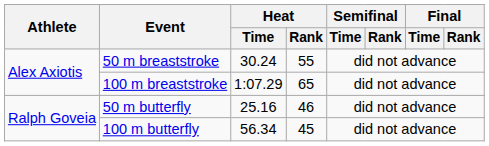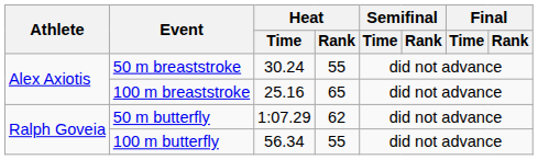 <table class=wikitable style="font-size:90%">
 <tr>
 <th rowspan="2">Athlete</th>
 <th rowspan="2">Event</th>
 <th colspan="2">Heat</th>
 <th colspan="2">Semifinal</th>
 <th colspan="2">Final</th>
 </tr>
 <tr style="font-size:95%">
 <th>Time</th>
 <th>Rank</th>
 <th>Time</th>
 <th>Rank</th>
 <th>Time</th>
 <th>Rank</th>
 </tr>
 <tr align=center>
 <td align=left rowspan=2><a href='#'>Alex Axiotis</a></td>
 <td align=left><a href='#'>50 m breaststroke</a></td>
 <td>30.24</td>
 <td>55</td>
 <td colspan=4>did not advance</td>
 </tr>
 <tr align=center>
 <td align=left><a href='#'>100 m breaststroke</a></td>
-<td>1:07.29</td>
+<td>25.16</td>
 <td>65</td>
 <td colspan=4>did not advance</td>
 </tr>
 <tr align=center>
 <td align=left rowspan=2><a href='#'>Ralph Goveia</a></td>
 <td align=left><a href='#'>50 m butterfly</a></td>
-<td>25.16</td>
-<td>46</td>
+<td>1:07.29</td>
+<td>62</td>
 <td colspan=4>did not advance</td>
 </tr>
 <tr align=center>
 <td align=left><a href='#'>100 m butterfly</a></td>
 <td>56.34</td>
-<td>45</td>
+<td>55</td>
 <td colspan=4>did not advance</td>
 </tr>
 </table>
